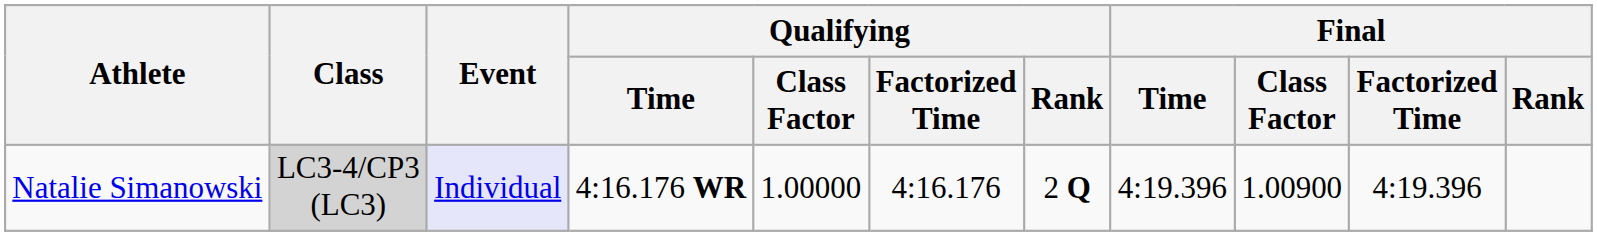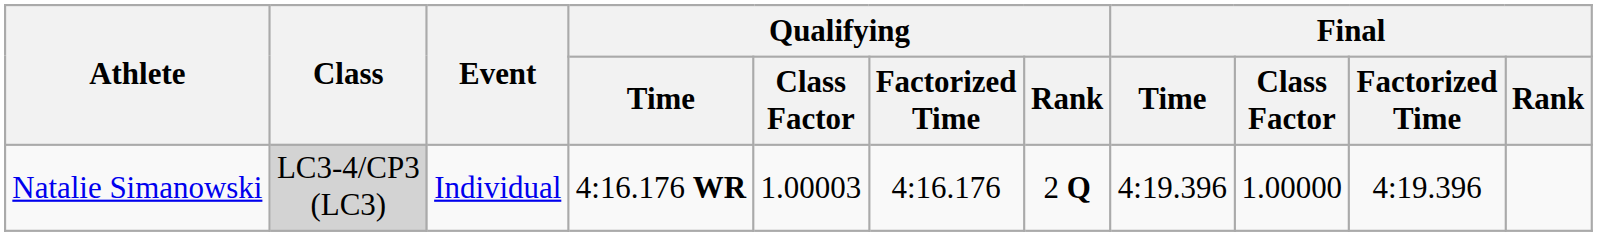 <table class=wikitable style="font-size:90%">
 <tr>
 <th rowspan="2">Athlete</th>
 <th rowspan="2">Class</th>
 <th rowspan="2">Event</th>
 <th colspan="4">Qualifying</th>
 <th colspan="4">Final</th>
 </tr>
 <tr>
 <th>Time</th>
 <th>Class<br>Factor</th>
 <th>Factorized<br>Time</th>
 <th>Rank</th>
 <th>Time</th>
 <th>Class<br>Factor</th>
 <th>Factorized<br>Time</th>
 <th>Rank</th>
 </tr>
 <tr>
 <td><a href='#'>Natalie Simanowski</a></td>
 <td align=center style="background: lightgrey;">LC3-4/CP3<br>(LC3)</td>
-<td style="background: lavender;"><a href='#'>Individual</a></td>
+<td><a href='#'>Individual</a></td>
 <td style="text-align:center;">4:16.176 <strong>WR</strong></td>
-<td style="text-align:center;">1.00000</td>
+<td style="text-align:center;">1.00003</td>
 <td style="text-align:center;">4:16.176</td>
 <td style="text-align:center;">2 <strong>Q</strong></td>
 <td style="text-align:center;">4:19.396</td>
-<td style="text-align:center;">1.00900</td>
+<td style="text-align:center;">1.00000</td>
 <td style="text-align:center;">4:19.396</td>
 <td style="text-align:center;"></td>
 </tr>
 </table>
